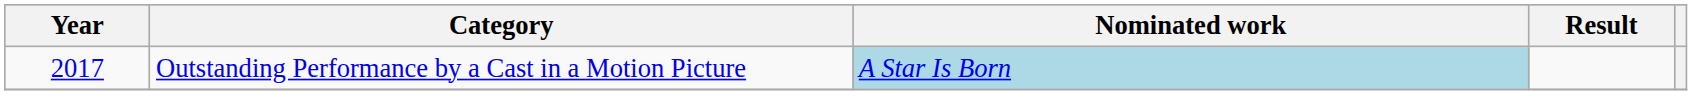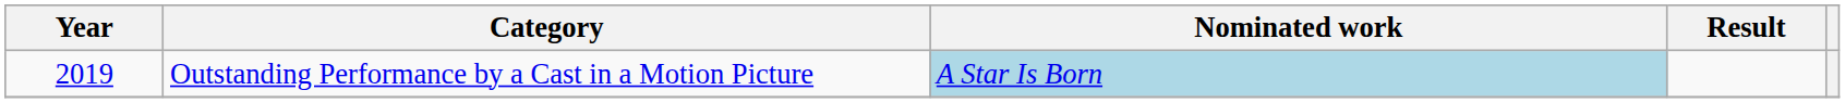 <table class=wikitable>
 <tr>
 <th scope="col" style="width:5em;">Year</th>
 <th scope="col" style="width:26em;">Category</th>
 <th scope="col" style="width:25em;">Nominated work</th>
 <th scope="col" style="width:5em;">Result</th>
 <th></th>
 </tr>
 <tr>
-<td style="text-align:center;"><a href='#'>2017</a></td>
+<td style="text-align:center;"><a href='#'>2019</a></td>
 <td><a href='#'>Outstanding Performance by a Cast in a Motion Picture</a></td>
 <td style="background: lightblue;"><em><a href='#'>A Star Is Born</a></em></td>
 <td></td>
 <th style="text-align:center;"></th>
 </tr>
 <tr>
 </tr>
 </table>
